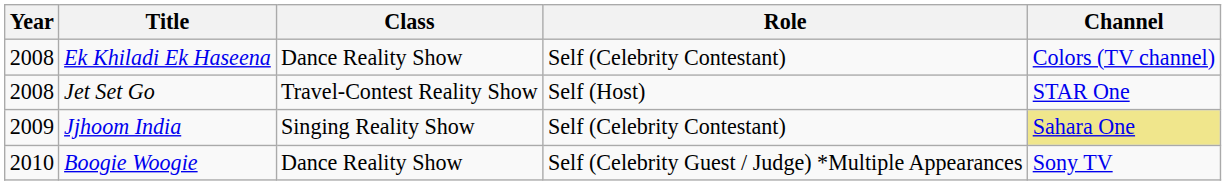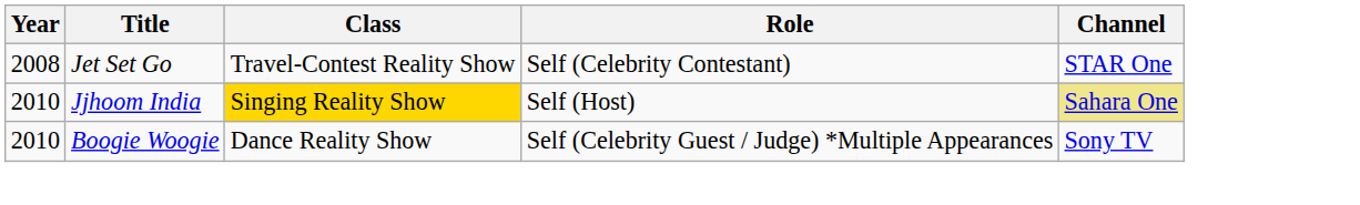 <table class="wikitable sortable">
 <tr>
 <th>Year</th>
 <th>Title</th>
 <th>Class</th>
 <th>Role</th>
 <th>Channel</th>
 </tr>
 <tr>
 <td>2008</td>
-<td><em><a href='#'>Ek Khiladi Ek Haseena</a></em></td>
-<td>Dance Reality Show</td>
-<td>Self (Celebrity Contestant)</td>
-<td><a href='#'>Colors (TV channel)</a></td>
-</tr>
-<tr>
-<td>2008</td>
 <td><em>Jet Set Go</em></td>
 <td>Travel-Contest Reality Show</td>
-<td>Self (Host)</td>
+<td>Self (Celebrity Contestant)</td>
 <td><a href='#'>STAR One</a></td>
 </tr>
 <tr>
-<td>2009</td>
+<td>2010</td>
 <td><em><a href='#'>Jjhoom India</a></em></td>
-<td>Singing Reality Show</td>
-<td>Self (Celebrity Contestant)</td>
+<td style="background: gold;">Singing Reality Show</td>
+<td>Self (Host)</td>
 <td style="background: khaki;"><a href='#'>Sahara One</a></td>
 </tr>
 <tr>
 <td>2010</td>
 <td><em><a href='#'>Boogie Woogie</a></em></td>
 <td>Dance Reality Show</td>
 <td>Self (Celebrity Guest / Judge) *Multiple Appearances</td>
 <td><a href='#'>Sony TV</a></td>
 </tr>
 </table>
